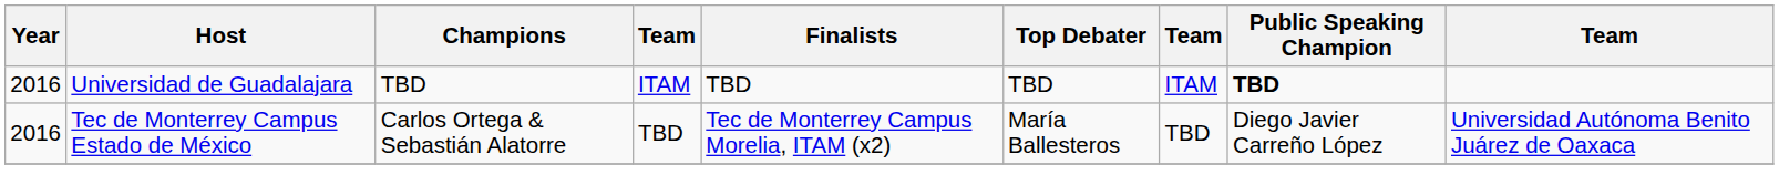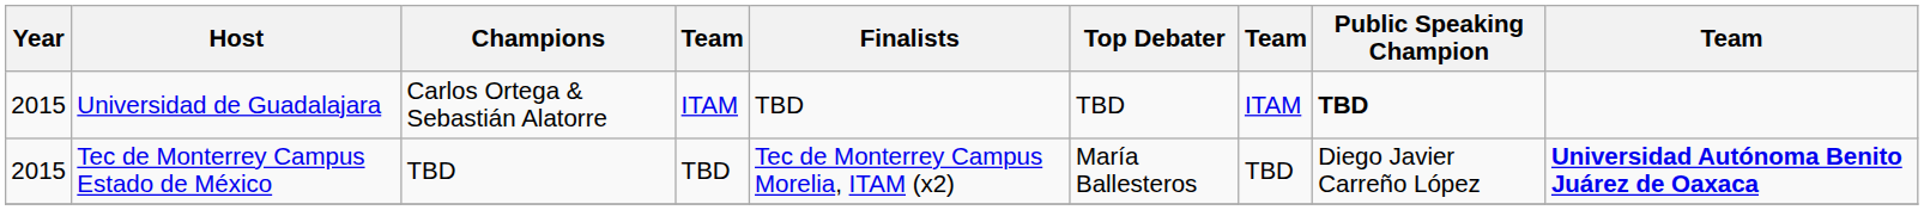 <table class="wikitable sortable">
 <tr>
 <th>Year</th>
 <th>Host</th>
 <th>Champions</th>
 <th>Team</th>
 <th>Finalists</th>
 <th>Top Debater</th>
 <th>Team</th>
 <th>Public Speaking Champion</th>
 <th>Team</th>
 </tr>
 <tr>
-<td>2016</td>
+<td>2015</td>
 <td><a href='#'>Universidad de Guadalajara</a></td>
-<td>TBD</td>
+<td>Carlos Ortega & Sebastián Alatorre</td>
 <td><a href='#'>ITAM</a></td>
 <td>TBD</td>
 <td>TBD</td>
 <td><a href='#'>ITAM</a></td>
 <td><strong>TBD</strong></td>
 <td></td>
 </tr>
 <tr>
-<td>2016</td>
+<td>2015</td>
 <td><a href='#'>Tec de Monterrey Campus Estado de México</a></td>
-<td>Carlos Ortega & Sebastián Alatorre</td>
+<td>TBD</td>
 <td>TBD</td>
 <td><a href='#'>Tec de Monterrey Campus Morelia</a>, <a href='#'>ITAM</a> (x2)</td>
 <td>María Ballesteros</td>
 <td>TBD</td>
 <td>Diego Javier Carreño López</td>
-<td><a href='#'>Universidad Autónoma Benito Juárez de Oaxaca</a></td>
+<td><strong><a href='#'>Universidad Autónoma Benito Juárez de Oaxaca</a></strong></td>
 </tr>
 <tr>
 </tr>
 </table>
